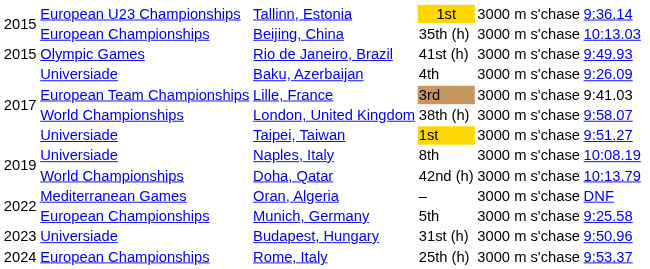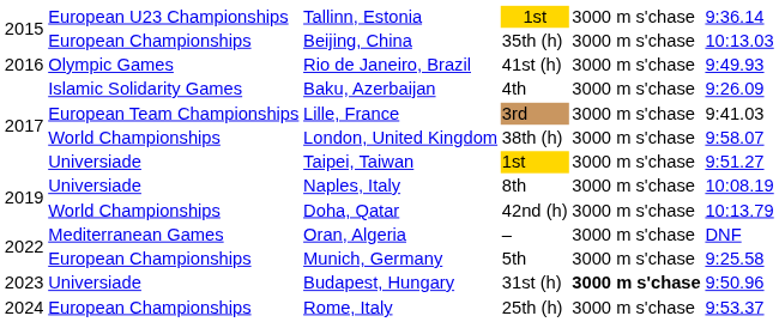 <table>
 <tr>
 <td rowspan=2>2015</td>
 <td><a href='#'>European U23 Championships</a></td>
 <td><a href='#'>Tallinn, Estonia</a></td>
 <td bgcolor="gold" align="center">1st</td>
 <td>3000 m s'chase</td>
 <td><a href='#'>9:36.14</a></td>
 </tr>
 <tr>
 <td><a href='#'>European Championships</a></td>
 <td><a href='#'>Beijing, China</a></td>
 <td>35th (h)</td>
 <td>3000 m s'chase</td>
 <td><a href='#'>10:13.03</a></td>
 </tr>
 <tr>
-<td>2015</td>
+<td>2016</td>
 <td><a href='#'>Olympic Games</a></td>
 <td><a href='#'>Rio de Janeiro, Brazil</a></td>
 <td>41st (h)</td>
 <td>3000 m s'chase</td>
 <td><a href='#'>9:49.93</a></td>
 </tr>
 <tr>
 <td rowspan=4>2017</td>
-<td><a href='#'>Universiade</a></td>
+<td><a href='#'>Islamic Solidarity Games</a></td>
 <td><a href='#'>Baku, Azerbaijan</a></td>
 <td>4th</td>
 <td>3000 m s'chase</td>
 <td><a href='#'>9:26.09</a></td>
 </tr>
 <tr>
 <td><a href='#'>European Team Championships</a></td>
 <td><a href='#'>Lille, France</a></td>
 <td bgcolor=c9966>3rd</td>
 <td>3000 m s'chase</td>
 <td>9:41.03</td>
 </tr>
 <tr>
 <td><a href='#'>World Championships</a></td>
 <td><a href='#'>London, United Kingdom</a></td>
 <td>38th (h)</td>
 <td>3000 m s'chase</td>
 <td><a href='#'>9:58.07</a></td>
 </tr>
 <tr>
 <td><a href='#'>Universiade</a></td>
 <td><a href='#'>Taipei, Taiwan</a></td>
 <td bgcolor=gold>1st</td>
 <td>3000 m s'chase</td>
 <td><a href='#'>9:51.27</a></td>
 </tr>
 <tr>
 <td rowspan=2>2019</td>
 <td><a href='#'>Universiade</a></td>
 <td><a href='#'>Naples, Italy</a></td>
 <td>8th</td>
 <td>3000 m s'chase</td>
 <td><a href='#'>10:08.19</a></td>
 </tr>
 <tr>
 <td><a href='#'>World Championships</a></td>
 <td><a href='#'>Doha, Qatar</a></td>
 <td>42nd (h)</td>
 <td>3000 m s'chase</td>
 <td><a href='#'>10:13.79</a></td>
 </tr>
 <tr>
 <td rowspan=2>2022</td>
 <td><a href='#'>Mediterranean Games</a></td>
 <td><a href='#'>Oran, Algeria</a></td>
 <td>–</td>
 <td>3000 m s'chase</td>
 <td><a href='#'>DNF</a></td>
 </tr>
 <tr>
 <td><a href='#'>European Championships</a></td>
 <td><a href='#'>Munich, Germany</a></td>
 <td>5th</td>
 <td>3000 m s'chase</td>
 <td><a href='#'>9:25.58</a></td>
 </tr>
 <tr>
 <td>2023</td>
 <td><a href='#'>Universiade</a></td>
 <td><a href='#'>Budapest, Hungary</a></td>
 <td>31st (h)</td>
-<td>3000 m s'chase</td>
+<td><strong>3000 m s'chase</strong></td>
 <td><a href='#'>9:50.96</a></td>
 </tr>
 <tr>
 <td>2024</td>
 <td><a href='#'>European Championships</a></td>
 <td><a href='#'>Rome, Italy</a></td>
 <td>25th (h)</td>
 <td>3000 m s'chase</td>
 <td><a href='#'>9:53.37</a></td>
 </tr>
 </table>
